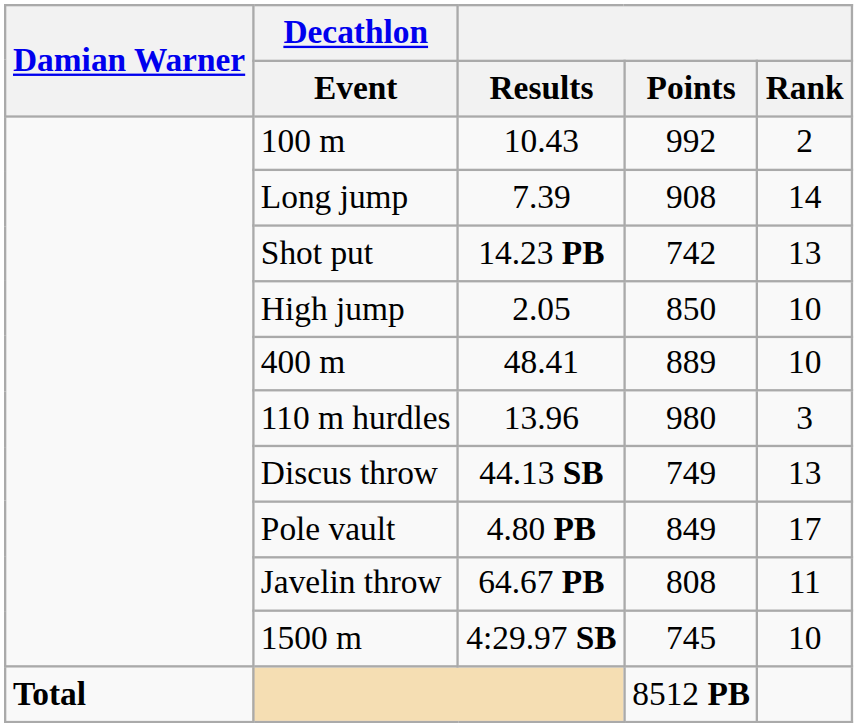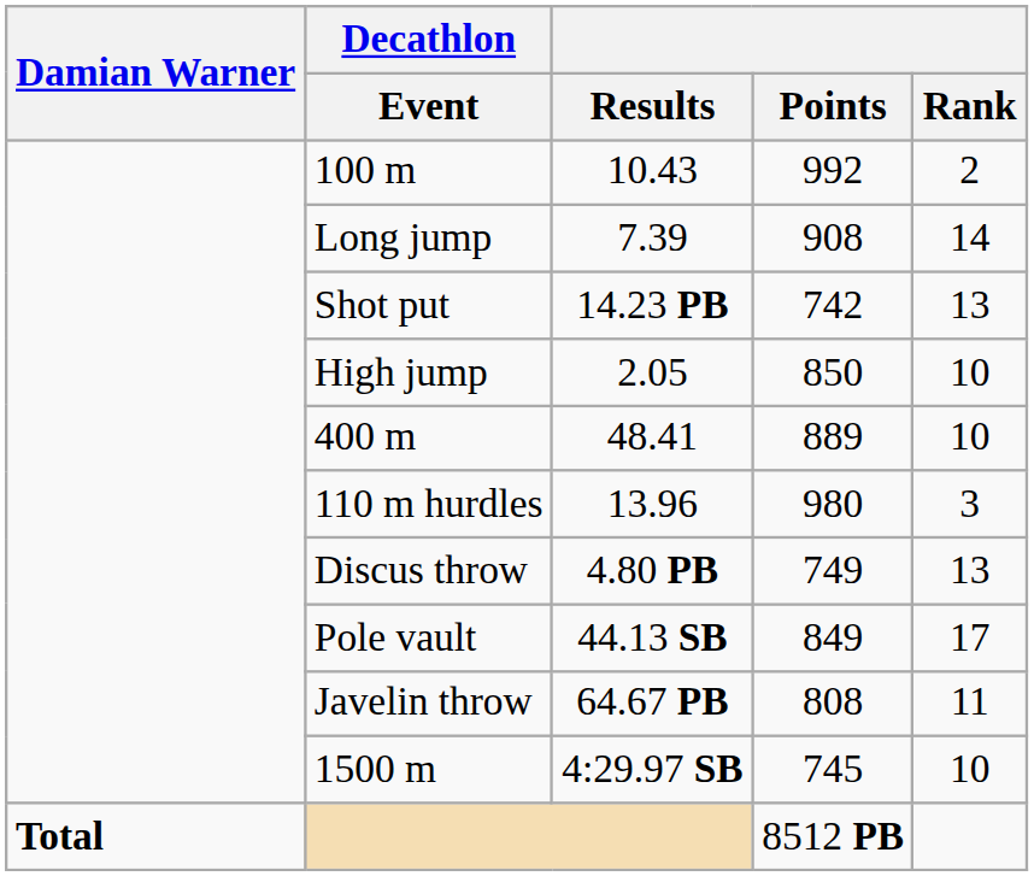 <table class=wikitable style="font-size:90%;">
 <tr>
 <th rowspan="2"><strong><a href='#'>Damian Warner</a></strong></th>
 <th><a href='#'>Decathlon</a></th>
 <th colspan="3"></th>
 </tr>
 <tr>
 <th>Event</th>
 <th>Results</th>
 <th>Points</th>
 <th>Rank</th>
 </tr>
 <tr style="border-top: single;">
 <td rowspan="10"></td>
 <td>100 m</td>
 <td align=center>10.43</td>
 <td align=center>992</td>
 <td align=center>2</td>
 </tr>
 <tr>
 <td>Long jump</td>
 <td align=center>7.39</td>
 <td align=center>908</td>
 <td align=center>14</td>
 </tr>
 <tr>
 <td>Shot put</td>
 <td align=center>14.23 <strong>PB</strong></td>
 <td align=center>742</td>
 <td align=center>13</td>
 </tr>
 <tr>
 <td>High jump</td>
 <td align=center>2.05</td>
 <td align=center>850</td>
 <td align=center>10</td>
 </tr>
 <tr>
 <td>400 m</td>
 <td align=center>48.41</td>
 <td align=center>889</td>
 <td align=center>10</td>
 </tr>
 <tr>
 <td>110 m hurdles</td>
 <td align=center>13.96</td>
 <td align=center>980</td>
 <td align=center>3</td>
 </tr>
 <tr>
 <td>Discus throw</td>
-<td align=center>44.13 <strong>SB</strong></td>
+<td align=center>4.80 <strong>PB</strong></td>
 <td align=center>749</td>
 <td align=center>13</td>
 </tr>
 <tr>
 <td>Pole vault</td>
-<td align=center>4.80 <strong>PB</strong></td>
+<td align=center>44.13 <strong>SB</strong></td>
 <td align=center>849</td>
 <td align=center>17</td>
 </tr>
 <tr>
 <td>Javelin throw</td>
 <td align=center>64.67 <strong>PB</strong></td>
 <td align=center>808</td>
 <td align=center>11</td>
 </tr>
 <tr>
 <td>1500 m</td>
 <td align=center>4:29.97 <strong>SB</strong></td>
 <td align=center>745</td>
 <td align=center>10</td>
 </tr>
 <tr style="border-top: single;">
 <td><strong>Total</strong></td>
 <td colspan="2" style="background:wheat;"></td>
 <td align=center>8512 <strong>PB</strong></td>
 <td align=center></td>
 </tr>
 </table>
